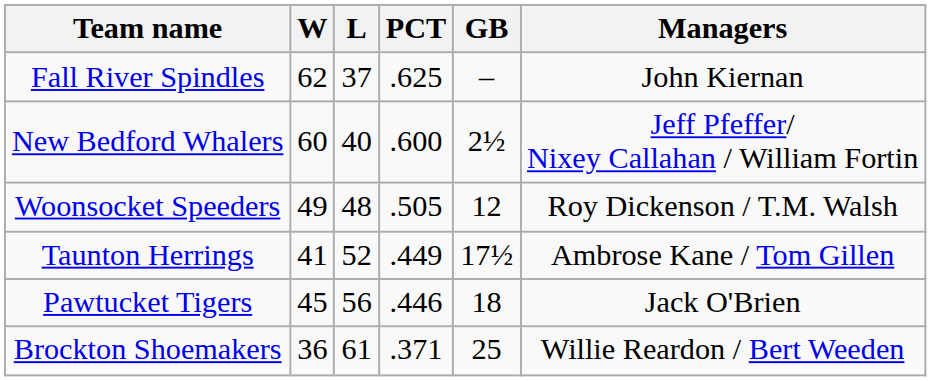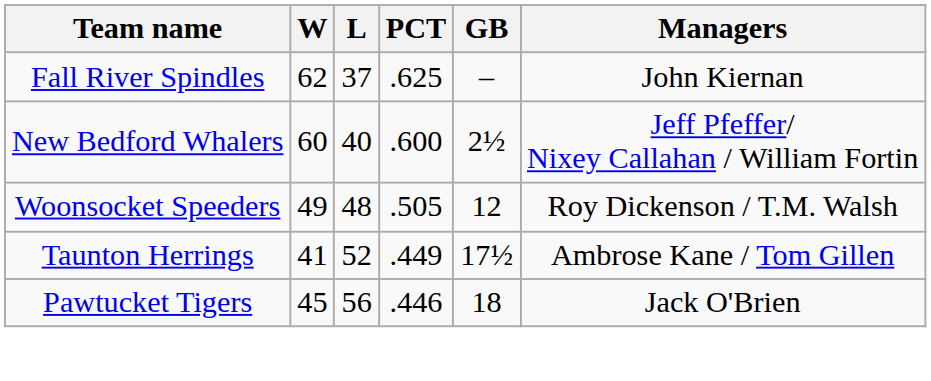 <table class="wikitable" style="text-align:center">
 <tr>
 <th>Team name</th>
 <th>W</th>
 <th>L</th>
 <th>PCT</th>
 <th>GB</th>
 <th>Managers</th>
 </tr>
 <tr>
 <td><a href='#'>Fall River Spindles</a></td>
 <td>62</td>
 <td>37</td>
 <td>.625</td>
 <td>–</td>
 <td>John Kiernan</td>
 </tr>
 <tr>
 <td><a href='#'>New Bedford Whalers</a></td>
 <td>60</td>
 <td>40</td>
 <td>.600</td>
 <td>2½</td>
 <td><a href='#'>Jeff Pfeffer</a>/<br> <a href='#'>Nixey Callahan</a> / William Fortin</td>
 </tr>
 <tr>
 <td><a href='#'>Woonsocket Speeders</a></td>
 <td>49</td>
 <td>48</td>
 <td>.505</td>
 <td>12</td>
 <td>Roy Dickenson / T.M. Walsh</td>
 </tr>
 <tr>
 <td><a href='#'>Taunton Herrings</a></td>
 <td>41</td>
 <td>52</td>
 <td>.449</td>
 <td>17½</td>
 <td>Ambrose Kane / <a href='#'>Tom Gillen</a></td>
 </tr>
 <tr>
 <td><a href='#'>Pawtucket Tigers</a></td>
 <td>45</td>
 <td>56</td>
 <td>.446</td>
 <td>18</td>
 <td>Jack O'Brien</td>
 </tr>
-<tr>
-<td><a href='#'>Brockton Shoemakers</a></td>
-<td>36</td>
-<td>61</td>
-<td>.371</td>
-<td>25</td>
-<td>Willie Reardon / <a href='#'>Bert Weeden</a></td>
-</tr>
 </table>
